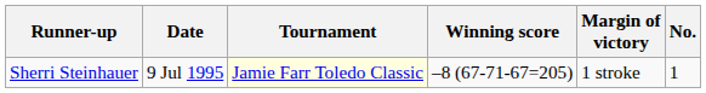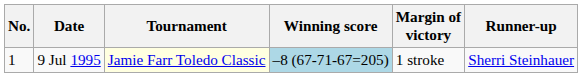 <table class="wikitable" style="font-size:95%;">
 <tr>
-<th>Runner-up</th>
+<th>No.</th>
 <th>Date</th>
 <th>Tournament</th>
 <th>Winning score</th>
 <th>Margin of <br>victory</th>
-<th>No.</th>
+<th>Runner-up</th>
 </tr>
 <tr>
-<td> <a href='#'>Sherri Steinhauer</a></td>
+<td>1</td>
 <td>9 Jul <a href='#'>1995</a></td>
 <td style="background: lightyellow;"><a href='#'>Jamie Farr Toledo Classic</a></td>
-<td>–8 (67-71-67=205)</td>
+<td style="background: lightblue;">–8 (67-71-67=205)</td>
 <td>1 stroke</td>
-<td>1</td>
+<td> <a href='#'>Sherri Steinhauer</a></td>
 </tr>
 </table>
